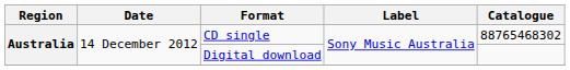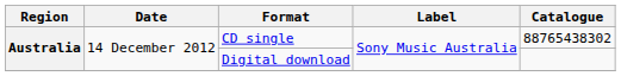 <table class="wikitable plainrowheaders">
 <tr>
 <th scope="col">Region</th>
 <th scope="col">Date</th>
 <th scope="col">Format</th>
 <th scope="col">Label</th>
 <th scope="col">Catalogue</th>
 </tr>
 <tr>
 <th scope="row" rowspan="2">Australia</th>
 <td rowspan="2">14 December 2012</td>
 <td><a href='#'>CD single</a></td>
 <td rowspan="2"><a href='#'>Sony Music Australia</a></td>
-<td>88765468302</td>
+<td>88765438302</td>
 </tr>
 <tr>
 <td><a href='#'>Digital download</a></td>
 <td></td>
 </tr>
 <tr>
 </tr>
 </table>
